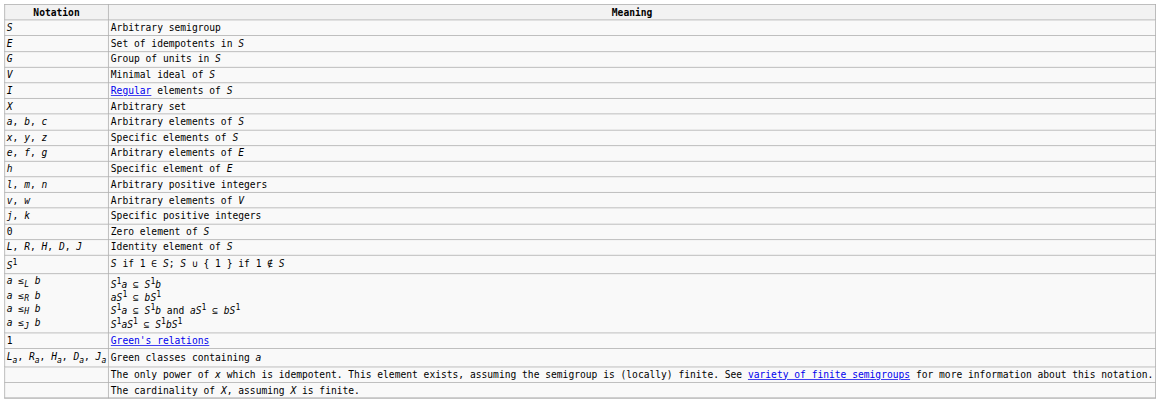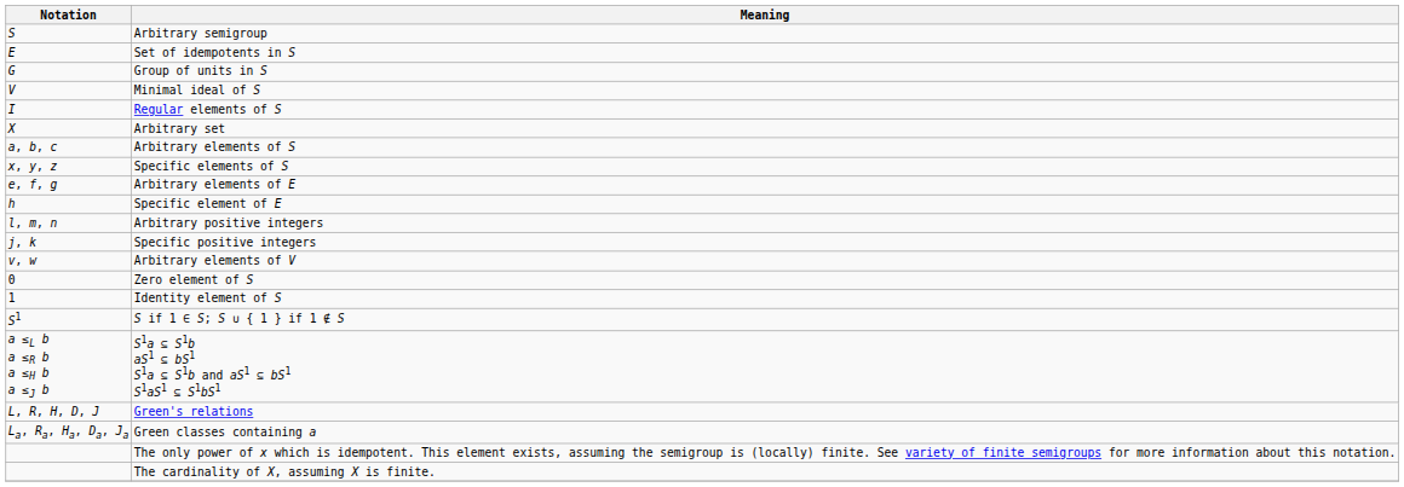 <table class="wikitable" style="margin:1em auto;">
 <tr>
 <th>Notation</th>
 <th>Meaning</th>
 </tr>
 <tr>
 <td><em>S</em></td>
 <td>Arbitrary semigroup</td>
 </tr>
 <tr>
 <td><em>E</em></td>
 <td>Set of idempotents in <em>S</em></td>
 </tr>
 <tr>
 <td><em>G</em></td>
 <td>Group of units in <em>S</em></td>
 </tr>
 <tr>
 <td><em>V</em></td>
 <td>Minimal ideal of <em>S</em></td>
 </tr>
 <tr>
 <td><em>I</em></td>
 <td><a href='#'>Regular</a> elements of <em>S</em></td>
 </tr>
 <tr>
 <td><em>X</em></td>
 <td>Arbitrary set</td>
 </tr>
 <tr>
 <td><em>a</em>, <em>b</em>, <em>c</em></td>
 <td>Arbitrary elements of <em>S</em></td>
 </tr>
 <tr>
 <td><em>x</em>, <em>y</em>, <em>z</em></td>
 <td>Specific elements of <em>S</em></td>
 </tr>
 <tr>
 <td><em>e</em>, <em>f</em>, <em>g</em></td>
 <td>Arbitrary elements of <em>E</em></td>
 </tr>
 <tr>
 <td><em>h</em></td>
 <td>Specific element of <em>E</em></td>
 </tr>
 <tr>
 <td><em>l</em>, <em>m</em>, <em>n</em></td>
 <td>Arbitrary positive integers</td>
 </tr>
 <tr>
+<td><em>j</em>, <em>k</em></td>
+<td>Specific positive integers</td>
+</tr>
+<tr>
 <td><em>v</em>, <em>w</em></td>
 <td>Arbitrary elements of <em>V</em></td>
-</tr>
-<tr>
-<td><em>j</em>, <em>k</em></td>
-<td>Specific positive integers</td>
 </tr>
 <tr>
 <td>0</td>
 <td>Zero element of <em>S</em></td>
 </tr>
 <tr>
-<td><em>L</em>, <em>R</em>, <em>H</em>, <em>D</em>, <em>J</em></td>
+<td>1</td>
 <td>Identity element of <em>S</em></td>
 </tr>
 <tr>
 <td><em>S</em><sup>1</sup></td>
 <td><em>S</em> if 1 ∈ <em>S</em>; <em>S</em> ∪ { 1 } if 1 ∉ <em>S</em></td>
 </tr>
 <tr>
 <td><em>a</em> ≤<sub><em>L</em></sub> <em>b</em><br><em>a</em> ≤<sub><em>R</em></sub> <em>b</em><br><em>a</em> ≤<sub><em>H</em></sub> <em>b</em><br><em>a</em> ≤<sub><em>J</em></sub> <em>b</em></td>
 <td><em>S</em><sup>1</sup><em>a</em> ⊆ <em>S</em><sup>1</sup><em>b</em> <br><em>aS</em><sup>1</sup> ⊆ <em>bS</em><sup>1</sup> <br><em>S</em><sup>1</sup><em>a</em> ⊆ <em>S</em><sup>1</sup><em>b</em>  and <em>aS</em><sup>1</sup> ⊆ <em>bS</em><sup>1</sup> <br><em>S</em><sup>1</sup><em>aS</em><sup>1</sup> ⊆ <em>S</em><sup>1</sup><em>bS</em><sup>1</sup></td>
 </tr>
 <tr>
-<td>1</td>
+<td><em>L</em>, <em>R</em>, <em>H</em>, <em>D</em>, <em>J</em></td>
 <td><a href='#'>Green's relations</a></td>
 </tr>
 <tr>
 <td><em>L</em><sub><em>a</em></sub>, <em>R</em><sub><em>a</em></sub>, <em>H</em><sub><em>a</em></sub>, <em>D</em><sub><em>a</em></sub>, <em>J</em><sub><em>a</em></sub></td>
 <td>Green classes containing <em>a</em></td>
 </tr>
 <tr>
 <td></td>
 <td>The only power of <em>x</em> which is idempotent. This element  exists, assuming the semigroup is (locally) finite.  See <a href='#'>variety of finite semigroups</a> for more information about this notation.</td>
 </tr>
 <tr>
 <td></td>
 <td>The cardinality of <em>X</em>, assuming <em>X</em> is finite.</td>
 </tr>
 <tr>
 </tr>
 </table>
